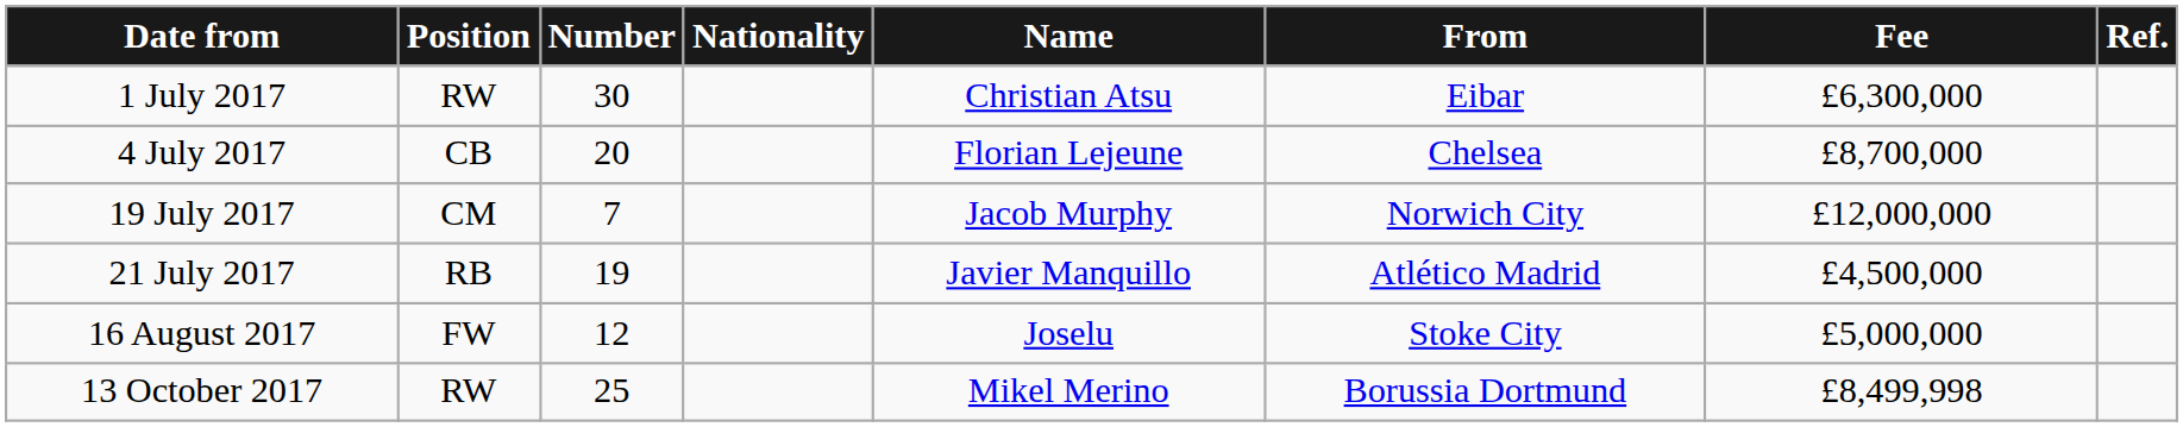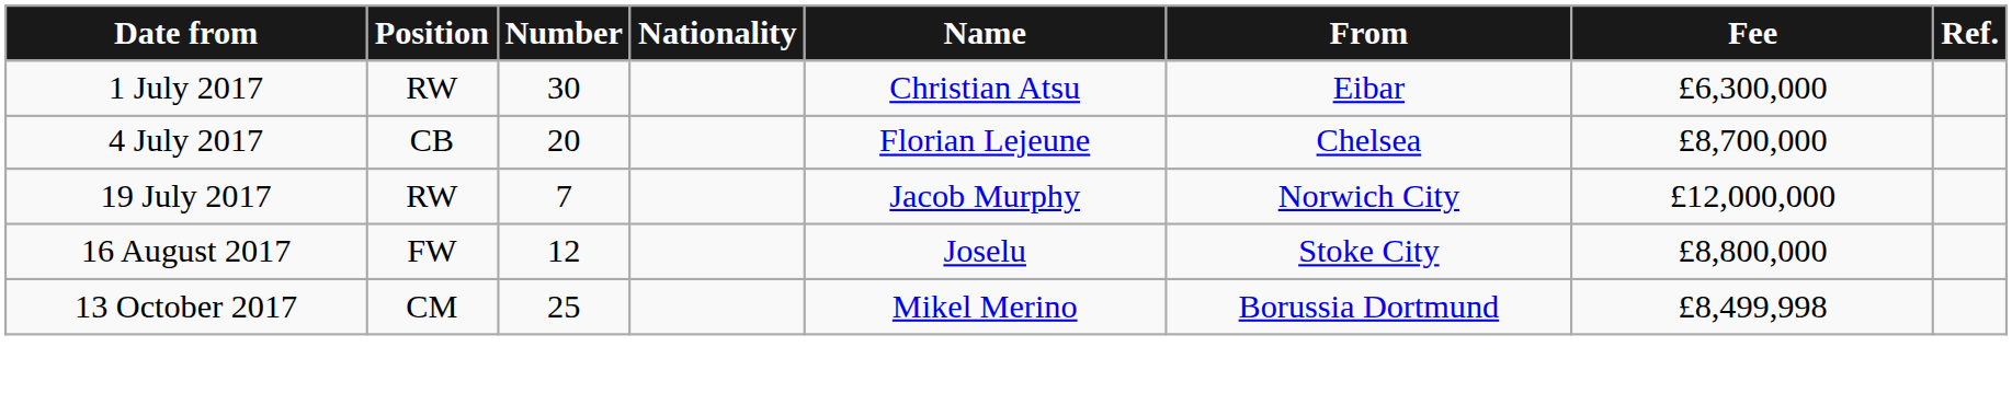 <table class="wikitable"  style="text-align:center; font-size:90%; ">
 <tr>
 <th style="background:#191919; color:white; width:150px;">Date from</th>
 <th style="background:#191919; color:white; width:50px;">Position</th>
 <th style="background:#191919; color:white; width:50px;">Number</th>
 <th style="background:#191919; color:white; width:50px;">Nationality</th>
 <th style="background:#191919; color:white; width:150px;">Name</th>
 <th style="background:#191919; color:white; width:170px;">From</th>
 <th style="background:#191919; color:white; width:150px;">Fee</th>
 <th style="background:#191919; color:white; width:25px;">Ref.</th>
 </tr>
 <tr>
 <td>1 July 2017</td>
 <td>RW</td>
 <td>30</td>
 <td></td>
 <td><a href='#'>Christian Atsu</a></td>
 <td> <a href='#'>Eibar</a></td>
 <td>£6,300,000</td>
 <td></td>
 </tr>
 <tr>
 <td>4 July 2017</td>
 <td>CB</td>
 <td>20</td>
 <td></td>
 <td><a href='#'>Florian Lejeune</a></td>
 <td> <a href='#'>Chelsea</a></td>
 <td>£8,700,000</td>
 <td></td>
 </tr>
 <tr>
 <td>19 July 2017</td>
-<td>CM</td>
+<td>RW</td>
 <td>7</td>
 <td></td>
 <td><a href='#'>Jacob Murphy</a></td>
 <td> <a href='#'>Norwich City</a></td>
 <td>£12,000,000</td>
-<td></td>
-</tr>
-<tr>
-<td>21 July 2017</td>
-<td>RB</td>
-<td>19</td>
-<td></td>
-<td><a href='#'>Javier Manquillo</a></td>
-<td> <a href='#'>Atlético Madrid</a></td>
-<td>£4,500,000</td>
 <td></td>
 </tr>
 <tr>
 <td>16 August 2017</td>
 <td>FW</td>
 <td>12</td>
 <td></td>
 <td><a href='#'>Joselu</a></td>
 <td> <a href='#'>Stoke City</a></td>
-<td>£5,000,000</td>
+<td>£8,800,000</td>
 <td></td>
 </tr>
 <tr>
 <td>13 October 2017</td>
-<td>RW</td>
+<td>CM</td>
 <td>25</td>
 <td></td>
 <td><a href='#'>Mikel Merino</a></td>
 <td> <a href='#'>Borussia Dortmund</a></td>
 <td>£8,499,998</td>
 <td></td>
 </tr>
 </table>
